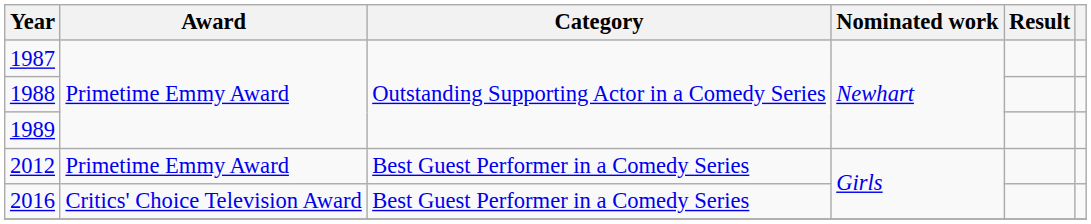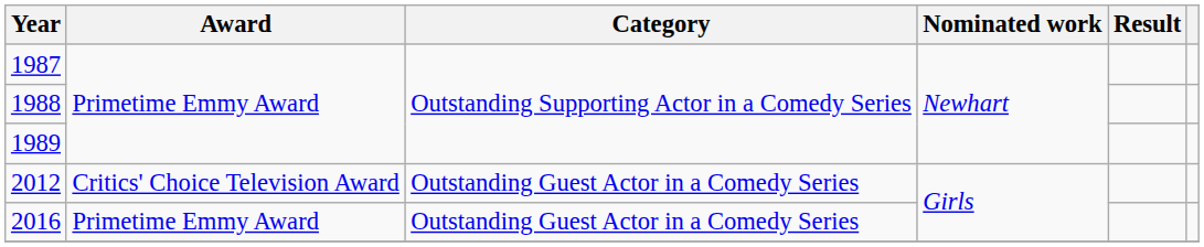 <table class="wikitable sortable">
 <tr>
 <th>Year</th>
 <th>Award</th>
 <th>Category</th>
 <th>Nominated work</th>
 <th>Result</th>
 <th class="unsortable"></th>
 </tr>
 <tr>
 <td><a href='#'>1987</a></td>
 <td rowspan=3><a href='#'>Primetime Emmy Award</a></td>
 <td rowspan=3><a href='#'>Outstanding Supporting Actor in a Comedy Series</a></td>
 <td rowspan=3><em><a href='#'>Newhart</a></em></td>
 <td></td>
 <td></td>
 </tr>
 <tr>
 <td><a href='#'>1988</a></td>
 <td></td>
 <td></td>
 </tr>
 <tr>
 <td><a href='#'>1989</a></td>
 <td></td>
 <td></td>
 </tr>
 <tr>
 <td><a href='#'>2012</a></td>
-<td><a href='#'>Primetime Emmy Award</a></td>
-<td><a href='#'>Best Guest Performer in a Comedy Series</a></td>
+<td><a href='#'>Critics' Choice Television Award</a></td>
+<td><a href='#'>Outstanding Guest Actor in a Comedy Series</a></td>
 <td rowspan=2><em><a href='#'>Girls</a></em></td>
 <td></td>
 <td></td>
 </tr>
 <tr>
 <td><a href='#'>2016</a></td>
-<td><a href='#'>Critics' Choice Television Award</a></td>
-<td><a href='#'>Best Guest Performer in a Comedy Series</a></td>
+<td><a href='#'>Primetime Emmy Award</a></td>
+<td><a href='#'>Outstanding Guest Actor in a Comedy Series</a></td>
 <td></td>
 <td></td>
 </tr>
 <tr>
 </tr>
 </table>
